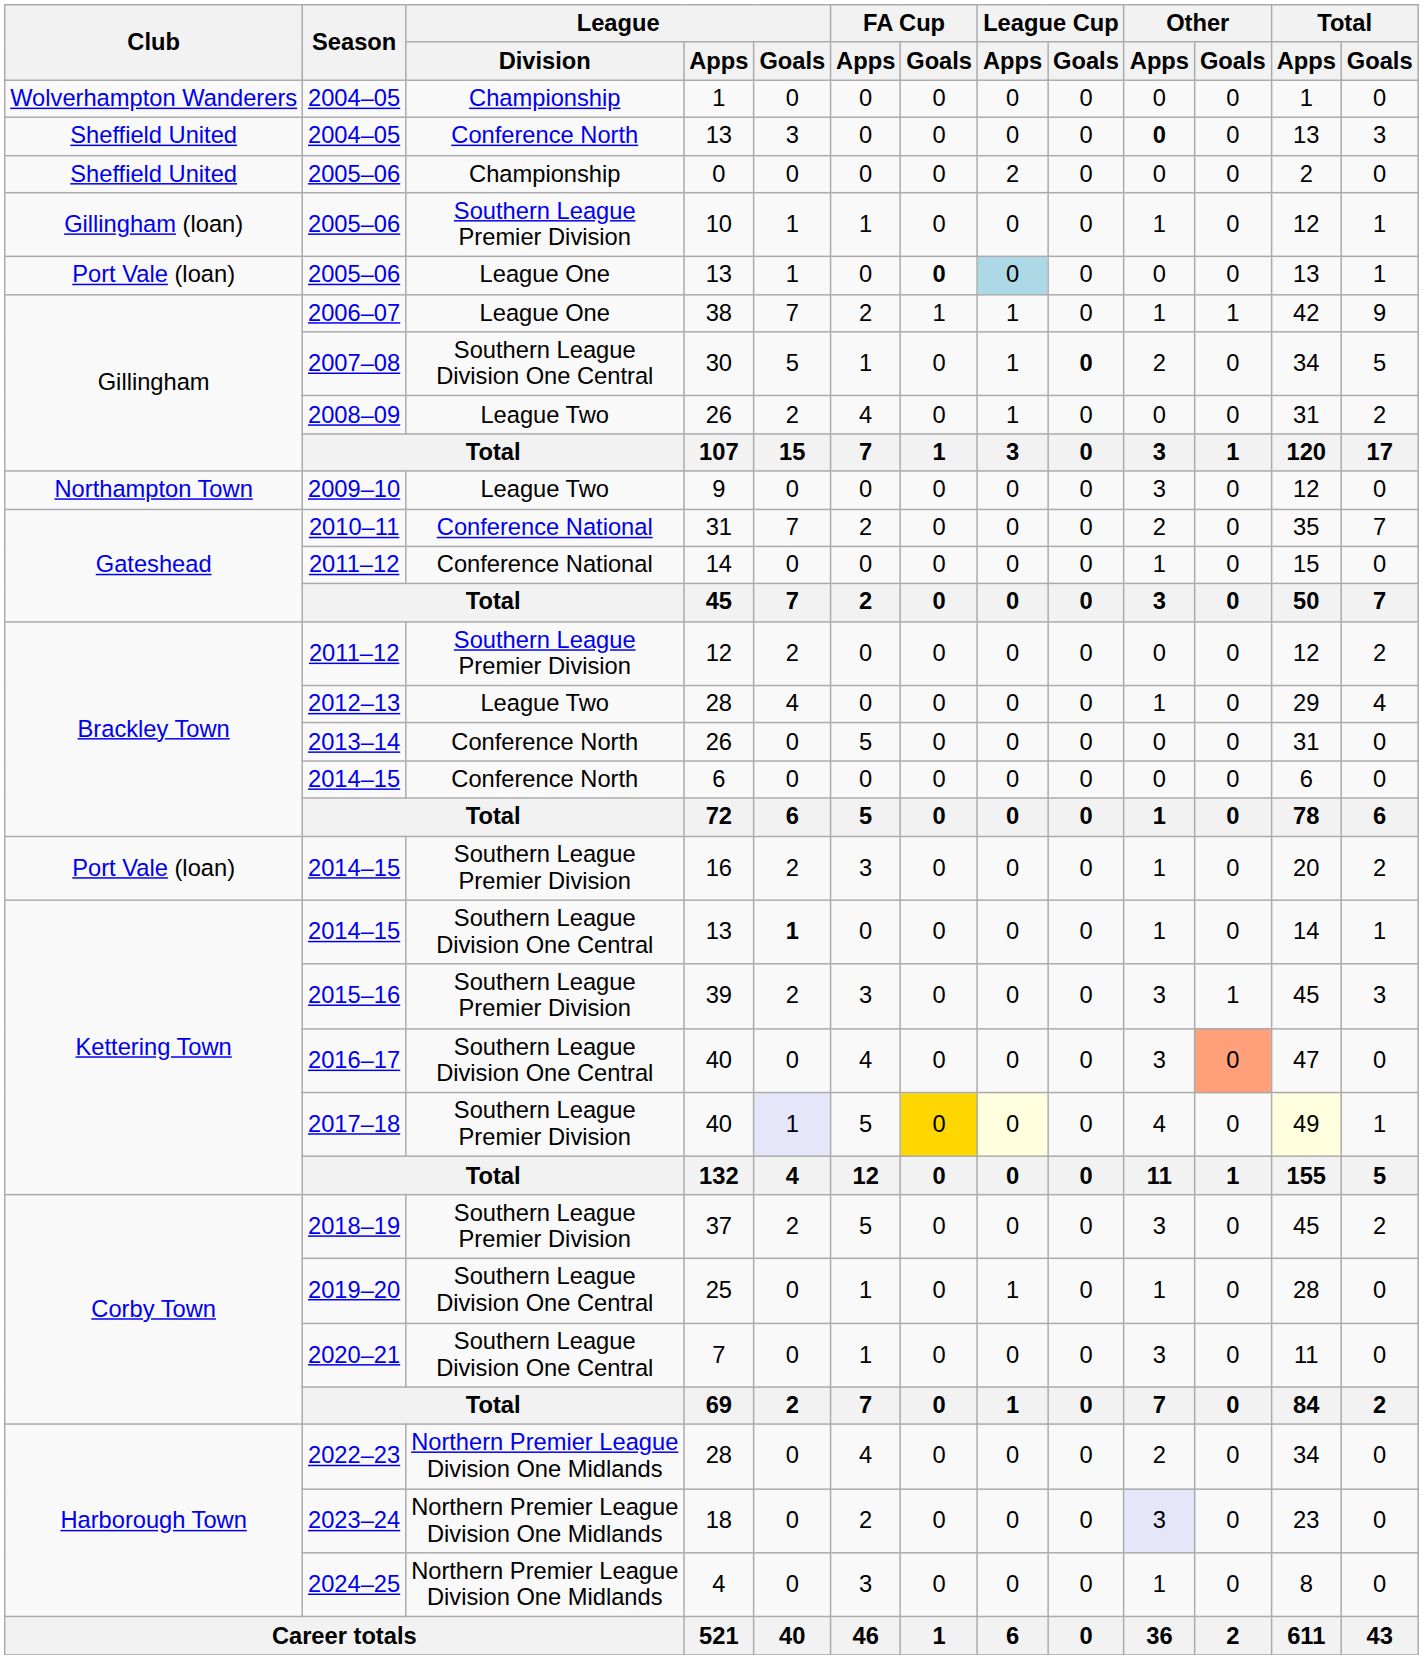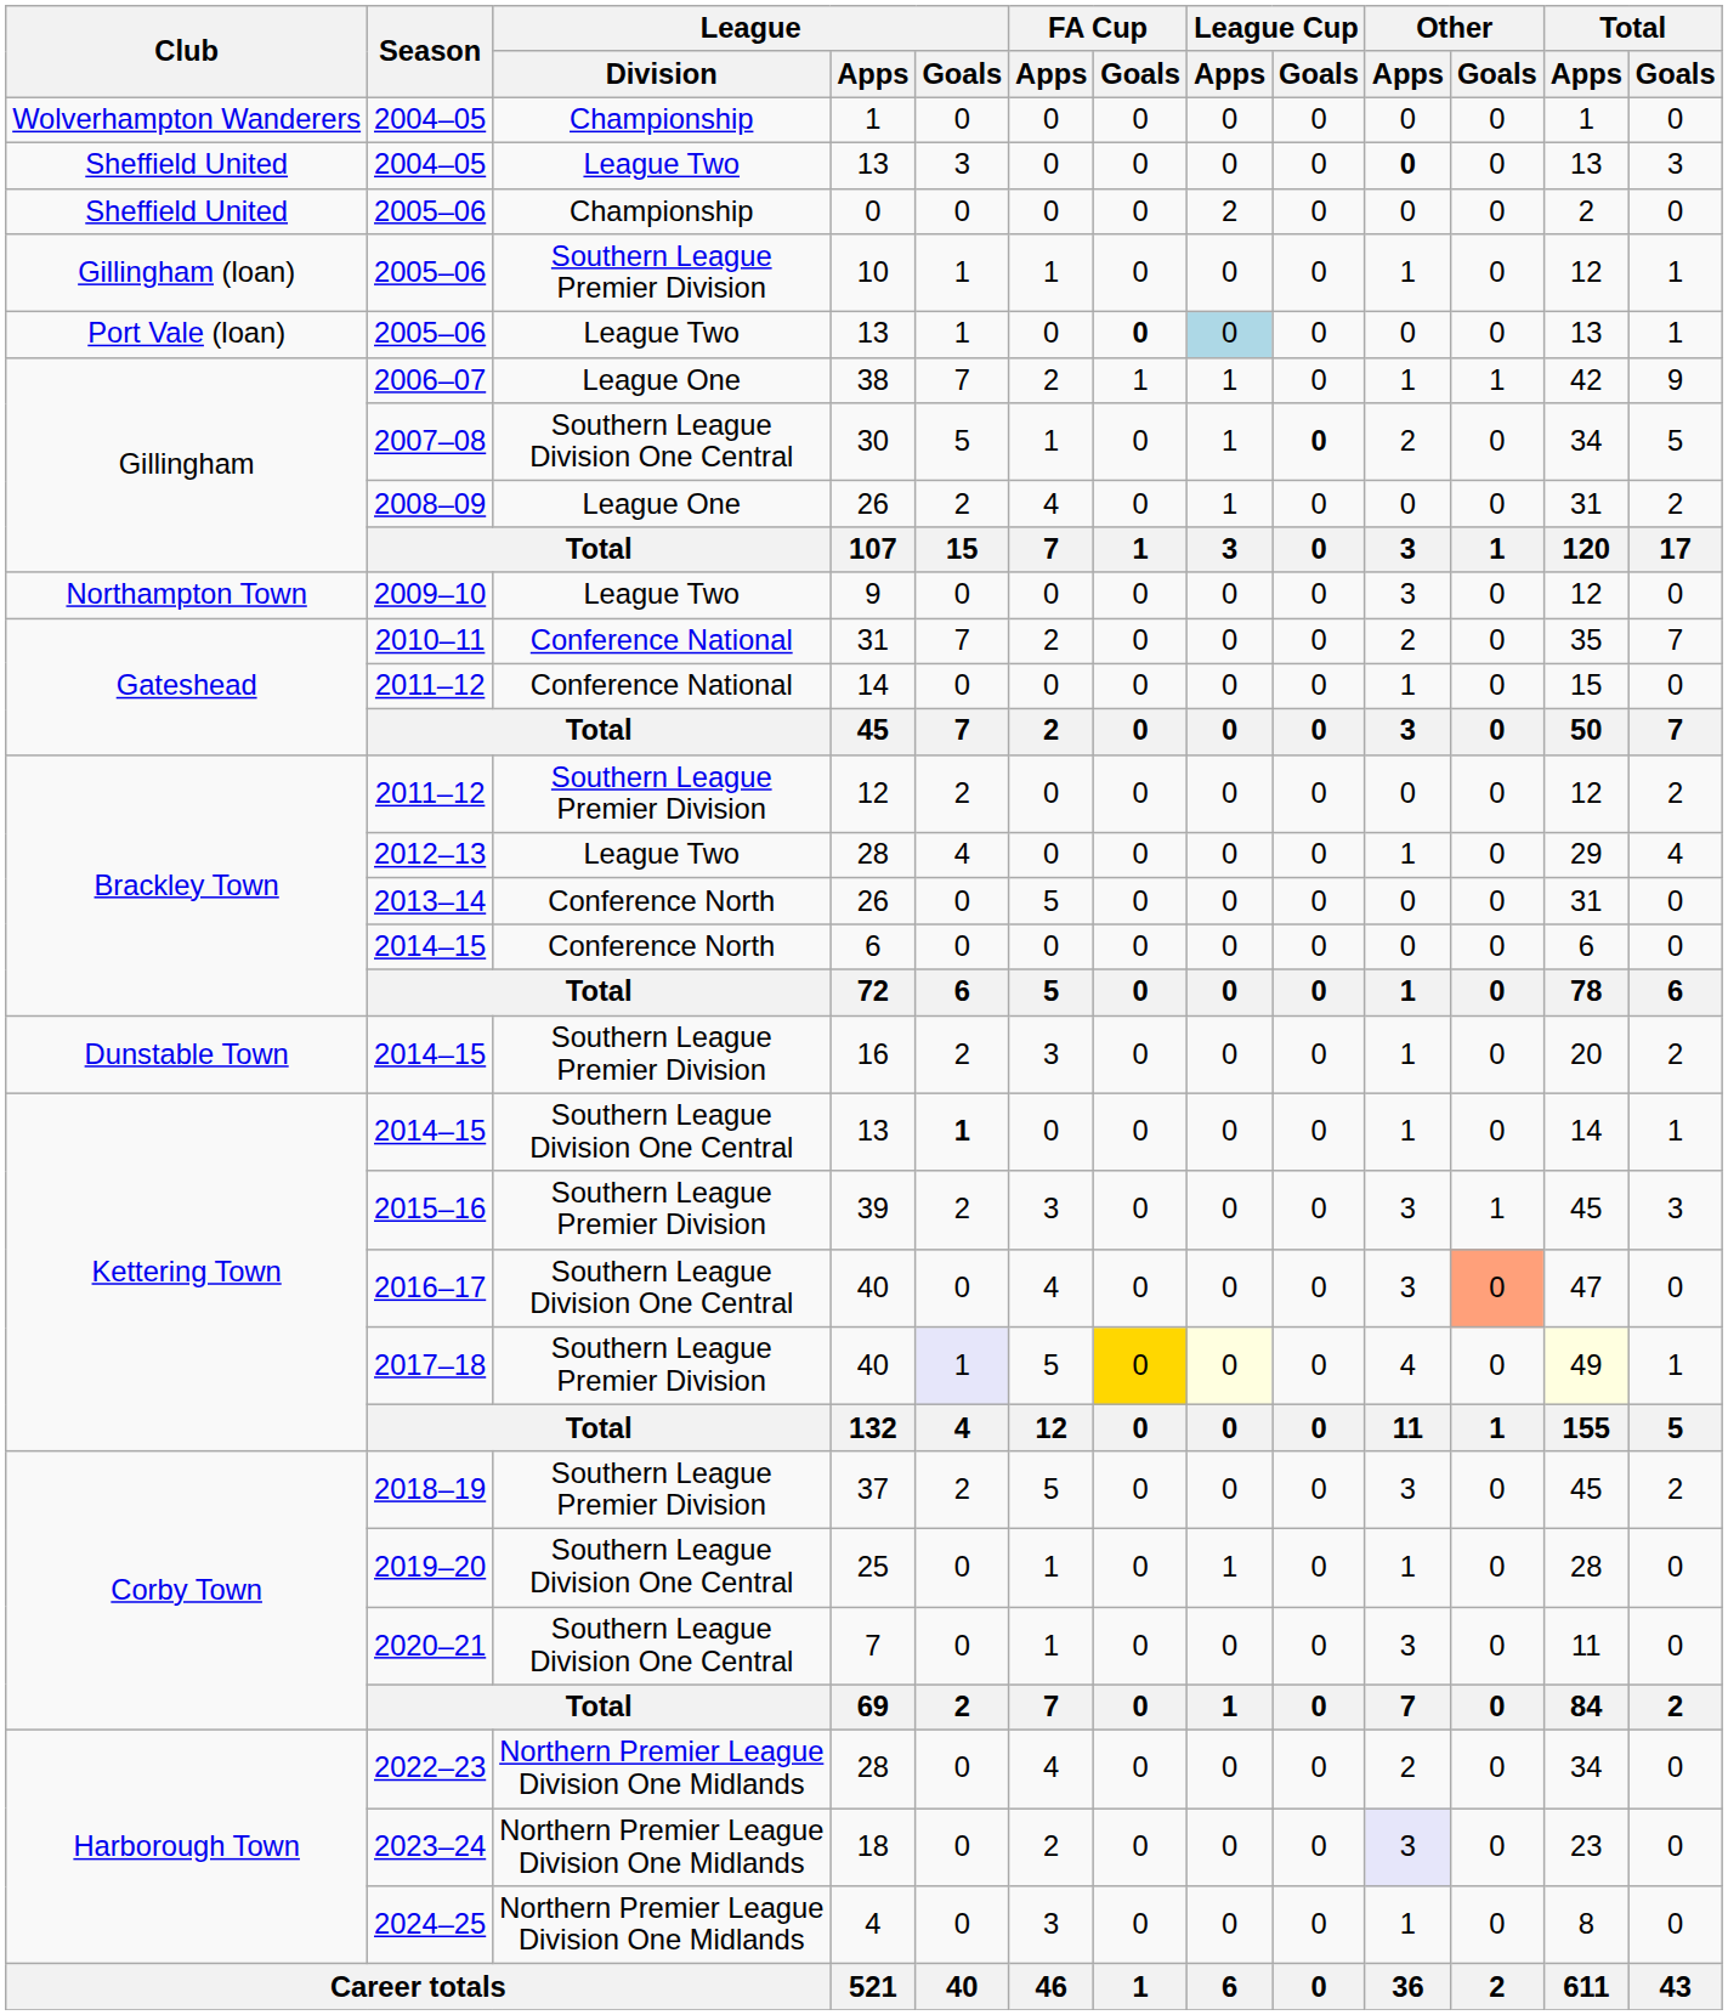 <table class="wikitable" style="text-align: center;">
 <tr>
 <th rowspan="2">Club</th>
 <th rowspan="2">Season</th>
 <th colspan="3">League</th>
 <th colspan="2">FA Cup</th>
 <th colspan="2">League Cup</th>
 <th colspan="2">Other</th>
 <th colspan="2">Total</th>
 </tr>
 <tr>
 <th>Division</th>
 <th>Apps</th>
 <th>Goals</th>
 <th>Apps</th>
 <th>Goals</th>
 <th>Apps</th>
 <th>Goals</th>
 <th>Apps</th>
 <th>Goals</th>
 <th>Apps</th>
 <th>Goals</th>
 </tr>
 <tr>
 <td><a href='#'>Wolverhampton Wanderers</a></td>
 <td><a href='#'>2004–05</a></td>
 <td><a href='#'>Championship</a></td>
 <td>1</td>
 <td>0</td>
 <td>0</td>
 <td>0</td>
 <td>0</td>
 <td>0</td>
 <td>0</td>
 <td>0</td>
 <td>1</td>
 <td>0</td>
 </tr>
 <tr>
 <td><a href='#'>Sheffield United</a></td>
 <td><a href='#'>2004–05</a></td>
-<td><a href='#'>Conference North</a></td>
+<td><a href='#'>League Two</a></td>
 <td>13</td>
 <td>3</td>
 <td>0</td>
 <td>0</td>
 <td>0</td>
 <td>0</td>
 <td><strong>0</strong></td>
 <td>0</td>
 <td>13</td>
 <td>3</td>
 </tr>
 <tr>
 <td><a href='#'>Sheffield United</a></td>
 <td><a href='#'>2005–06</a></td>
 <td>Championship</td>
 <td>0</td>
 <td>0</td>
 <td>0</td>
 <td>0</td>
 <td>2</td>
 <td>0</td>
 <td>0</td>
 <td>0</td>
 <td>2</td>
 <td>0</td>
 </tr>
 <tr>
 <td><a href='#'>Gillingham</a> (loan)</td>
 <td><a href='#'>2005–06</a></td>
 <td><a href='#'>Southern League</a><br>Premier Division</td>
 <td>10</td>
 <td>1</td>
 <td>1</td>
 <td>0</td>
 <td>0</td>
 <td>0</td>
 <td>1</td>
 <td>0</td>
 <td>12</td>
 <td>1</td>
 </tr>
 <tr>
 <td><a href='#'>Port Vale</a> (loan)</td>
 <td><a href='#'>2005–06</a></td>
-<td>League One</td>
+<td>League Two</td>
 <td>13</td>
 <td>1</td>
 <td>0</td>
 <td><strong>0</strong></td>
 <td style="background: lightblue;">0</td>
 <td>0</td>
 <td>0</td>
 <td>0</td>
 <td>13</td>
 <td>1</td>
 </tr>
 <tr>
 <td rowspan="4">Gillingham</td>
 <td><a href='#'>2006–07</a></td>
 <td>League One</td>
 <td>38</td>
 <td>7</td>
 <td>2</td>
 <td>1</td>
 <td>1</td>
 <td>0</td>
 <td>1</td>
 <td>1</td>
 <td>42</td>
 <td>9</td>
 </tr>
 <tr>
 <td><a href='#'>2007–08</a></td>
 <td>Southern League<br>Division One Central</td>
 <td>30</td>
 <td>5</td>
 <td>1</td>
 <td>0</td>
 <td>1</td>
 <td><strong>0</strong></td>
 <td>2</td>
 <td>0</td>
 <td>34</td>
 <td>5</td>
 </tr>
 <tr>
 <td><a href='#'>2008–09</a></td>
-<td>League Two</td>
+<td>League One</td>
 <td>26</td>
 <td>2</td>
 <td>4</td>
 <td>0</td>
 <td>1</td>
 <td>0</td>
 <td>0</td>
 <td>0</td>
 <td>31</td>
 <td>2</td>
 </tr>
 <tr>
 <th colspan="2">Total</th>
 <th>107</th>
 <th>15</th>
 <th>7</th>
 <th>1</th>
 <th>3</th>
 <th>0</th>
 <th>3</th>
 <th>1</th>
 <th>120</th>
 <th>17</th>
 </tr>
 <tr>
 <td><a href='#'>Northampton Town</a></td>
 <td><a href='#'>2009–10</a></td>
 <td>League Two</td>
 <td>9</td>
 <td>0</td>
 <td>0</td>
 <td>0</td>
 <td>0</td>
 <td>0</td>
 <td>3</td>
 <td>0</td>
 <td>12</td>
 <td>0</td>
 </tr>
 <tr>
 <td rowspan="3"><a href='#'>Gateshead</a></td>
 <td><a href='#'>2010–11</a></td>
 <td><a href='#'>Conference National</a></td>
 <td>31</td>
 <td>7</td>
 <td>2</td>
 <td>0</td>
 <td>0</td>
 <td>0</td>
 <td>2</td>
 <td>0</td>
 <td>35</td>
 <td>7</td>
 </tr>
 <tr>
 <td><a href='#'>2011–12</a></td>
 <td>Conference National</td>
 <td>14</td>
 <td>0</td>
 <td>0</td>
 <td>0</td>
 <td>0</td>
 <td>0</td>
 <td>1</td>
 <td>0</td>
 <td>15</td>
 <td>0</td>
 </tr>
 <tr>
 <th colspan="2">Total</th>
 <th>45</th>
 <th>7</th>
 <th>2</th>
 <th>0</th>
 <th>0</th>
 <th>0</th>
 <th>3</th>
 <th>0</th>
 <th>50</th>
 <th>7</th>
 </tr>
 <tr>
 <td rowspan="5"><a href='#'>Brackley Town</a></td>
 <td><a href='#'>2011–12</a></td>
 <td><a href='#'>Southern League</a><br>Premier Division</td>
 <td>12</td>
 <td>2</td>
 <td>0</td>
 <td>0</td>
 <td>0</td>
 <td>0</td>
 <td>0</td>
 <td>0</td>
 <td>12</td>
 <td>2</td>
 </tr>
 <tr>
 <td><a href='#'>2012–13</a></td>
 <td>League Two</td>
 <td>28</td>
 <td>4</td>
 <td>0</td>
 <td>0</td>
 <td>0</td>
 <td>0</td>
 <td>1</td>
 <td>0</td>
 <td>29</td>
 <td>4</td>
 </tr>
 <tr>
 <td><a href='#'>2013–14</a></td>
 <td>Conference North</td>
 <td>26</td>
 <td>0</td>
 <td>5</td>
 <td>0</td>
 <td>0</td>
 <td>0</td>
 <td>0</td>
 <td>0</td>
 <td>31</td>
 <td>0</td>
 </tr>
 <tr>
 <td><a href='#'>2014–15</a></td>
 <td>Conference North</td>
 <td>6</td>
 <td>0</td>
 <td>0</td>
 <td>0</td>
 <td>0</td>
 <td>0</td>
 <td>0</td>
 <td>0</td>
 <td>6</td>
 <td>0</td>
 </tr>
 <tr>
 <th colspan="2">Total</th>
 <th>72</th>
 <th>6</th>
 <th>5</th>
 <th>0</th>
 <th>0</th>
 <th>0</th>
 <th>1</th>
 <th>0</th>
 <th>78</th>
 <th>6</th>
 </tr>
 <tr>
-<td><a href='#'>Port Vale</a> (loan)</td>
+<td><a href='#'>Dunstable Town</a></td>
 <td><a href='#'>2014–15</a></td>
 <td>Southern League<br>Premier Division</td>
 <td>16</td>
 <td>2</td>
 <td>3</td>
 <td>0</td>
 <td>0</td>
 <td>0</td>
 <td>1</td>
 <td>0</td>
 <td>20</td>
 <td>2</td>
 </tr>
 <tr>
 <td rowspan="5"><a href='#'>Kettering Town</a></td>
 <td><a href='#'>2014–15</a></td>
 <td>Southern League<br>Division One Central</td>
 <td>13</td>
 <td><strong>1</strong></td>
 <td>0</td>
 <td>0</td>
 <td>0</td>
 <td>0</td>
 <td>1</td>
 <td>0</td>
 <td>14</td>
 <td>1</td>
 </tr>
 <tr>
 <td><a href='#'>2015–16</a></td>
 <td>Southern League<br>Premier Division</td>
 <td>39</td>
 <td>2</td>
 <td>3</td>
 <td>0</td>
 <td>0</td>
 <td>0</td>
 <td>3</td>
 <td>1</td>
 <td>45</td>
 <td>3</td>
 </tr>
 <tr>
 <td><a href='#'>2016–17</a></td>
 <td>Southern League<br>Division One Central</td>
 <td>40</td>
 <td>0</td>
 <td>4</td>
 <td>0</td>
 <td>0</td>
 <td>0</td>
 <td>3</td>
 <td style="background: lightsalmon;">0</td>
 <td>47</td>
 <td>0</td>
 </tr>
 <tr>
 <td><a href='#'>2017–18</a></td>
 <td>Southern League<br>Premier Division</td>
 <td>40</td>
 <td style="background: lavender;">1</td>
 <td>5</td>
 <td style="background: gold;">0</td>
 <td style="background: lightyellow;">0</td>
 <td>0</td>
 <td>4</td>
 <td>0</td>
 <td style="background: lightyellow;">49</td>
 <td>1</td>
 </tr>
 <tr>
 <th colspan="2">Total</th>
 <th>132</th>
 <th>4</th>
 <th>12</th>
 <th>0</th>
 <th>0</th>
 <th>0</th>
 <th>11</th>
 <th>1</th>
 <th>155</th>
 <th>5</th>
 </tr>
 <tr>
 <td rowspan="4"><a href='#'>Corby Town</a></td>
 <td><a href='#'>2018–19</a></td>
 <td>Southern League<br>Premier Division</td>
 <td>37</td>
 <td>2</td>
 <td>5</td>
 <td>0</td>
 <td>0</td>
 <td>0</td>
 <td>3</td>
 <td>0</td>
 <td>45</td>
 <td>2</td>
 </tr>
 <tr>
 <td><a href='#'>2019–20</a></td>
 <td>Southern League<br>Division One Central</td>
 <td>25</td>
 <td>0</td>
 <td>1</td>
 <td>0</td>
 <td>1</td>
 <td>0</td>
 <td>1</td>
 <td>0</td>
 <td>28</td>
 <td>0</td>
 </tr>
 <tr>
 <td><a href='#'>2020–21</a></td>
 <td>Southern League<br>Division One Central</td>
 <td>7</td>
 <td>0</td>
 <td>1</td>
 <td>0</td>
 <td>0</td>
 <td>0</td>
 <td>3</td>
 <td>0</td>
 <td>11</td>
 <td>0</td>
 </tr>
 <tr>
 <th colspan="2">Total</th>
 <th>69</th>
 <th>2</th>
 <th>7</th>
 <th>0</th>
 <th>1</th>
 <th>0</th>
 <th>7</th>
 <th>0</th>
 <th>84</th>
 <th>2</th>
 </tr>
 <tr>
 <td rowspan="3"><a href='#'>Harborough Town</a></td>
 <td><a href='#'>2022–23</a></td>
 <td><a href='#'>Northern Premier League</a><br>Division One Midlands</td>
 <td>28</td>
 <td>0</td>
 <td>4</td>
 <td>0</td>
 <td>0</td>
 <td>0</td>
 <td>2</td>
 <td>0</td>
 <td>34</td>
 <td>0</td>
 </tr>
 <tr>
 <td><a href='#'>2023–24</a></td>
 <td>Northern Premier League<br>Division One Midlands</td>
 <td>18</td>
 <td>0</td>
 <td>2</td>
 <td>0</td>
 <td>0</td>
 <td>0</td>
 <td style="background: lavender;">3</td>
 <td>0</td>
 <td>23</td>
 <td>0</td>
 </tr>
 <tr>
 <td><a href='#'>2024–25</a></td>
 <td>Northern Premier League<br>Division One Midlands</td>
 <td>4</td>
 <td>0</td>
 <td>3</td>
 <td>0</td>
 <td>0</td>
 <td>0</td>
 <td>1</td>
 <td>0</td>
 <td>8</td>
 <td>0</td>
 </tr>
 <tr>
 <th colspan="3">Career totals</th>
 <th>521</th>
 <th>40</th>
 <th>46</th>
 <th>1</th>
 <th>6</th>
 <th>0</th>
 <th>36</th>
 <th>2</th>
 <th>611</th>
 <th>43</th>
 </tr>
 </table>
